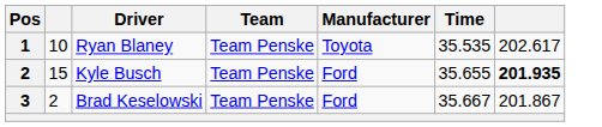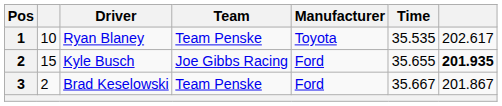 <table class="wikitable" style="font-size:95%">
 <tr>
 <th>Pos</th>
 <th></th>
 <th>Driver</th>
 <th>Team</th>
 <th>Manufacturer</th>
 <th>Time</th>
 <th></th>
 </tr>
 <tr>
 <th>1</th>
 <td>10</td>
 <td><a href='#'>Ryan Blaney</a></td>
 <td><a href='#'>Team Penske</a></td>
 <td><a href='#'>Toyota</a></td>
 <td>35.535</td>
 <td>202.617</td>
 </tr>
 <tr>
 <th>2</th>
 <td>15</td>
 <td><a href='#'>Kyle Busch</a></td>
-<td><a href='#'>Team Penske</a></td>
+<td><a href='#'>Joe Gibbs Racing</a></td>
 <td><a href='#'>Ford</a></td>
 <td>35.655</td>
 <td><strong>201.935</strong></td>
 </tr>
 <tr>
 <th>3</th>
 <td>2</td>
 <td><a href='#'>Brad Keselowski</a></td>
 <td><a href='#'>Team Penske</a></td>
 <td><a href='#'>Ford</a></td>
 <td>35.667</td>
 <td>201.867</td>
 </tr>
 <tr>
 <th colspan="7"></th>
 </tr>
 </table>
